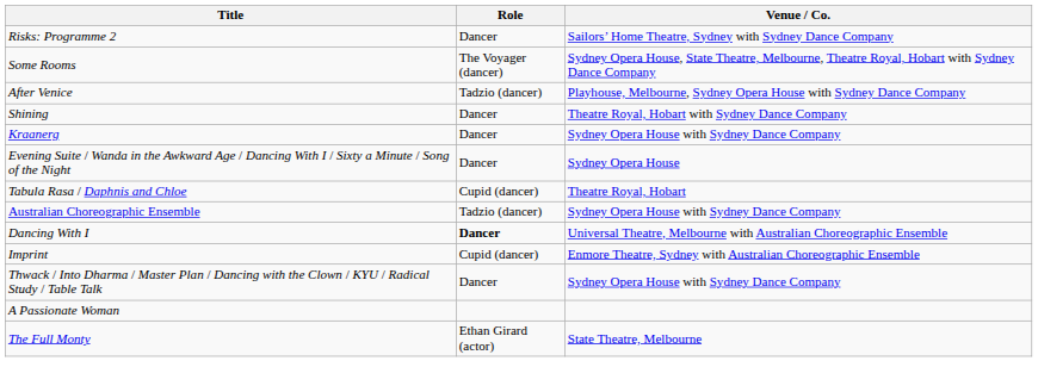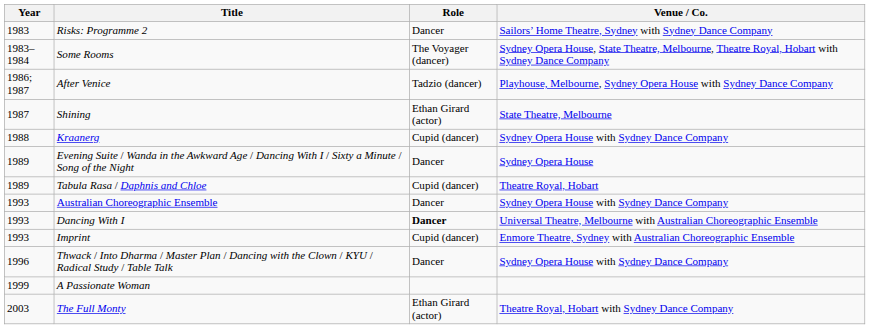 <table class="wikitable">
 <tr>
+<th>Year</th>
 <th>Title</th>
 <th>Role</th>
 <th>Venue / Co.</th>
 </tr>
 <tr>
+<td>1983</td>
 <td><em>Risks: Programme 2</em></td>
 <td>Dancer</td>
 <td><a href='#'>Sailors’ Home Theatre, Sydney</a> with <a href='#'>Sydney Dance Company</a></td>
 </tr>
 <tr>
+<td>1983–1984</td>
 <td><em>Some Rooms</em></td>
 <td>The Voyager (dancer)</td>
 <td><a href='#'>Sydney Opera House</a>, <a href='#'>State Theatre, Melbourne</a>, <a href='#'>Theatre Royal, Hobart</a> with <a href='#'>Sydney Dance Company</a></td>
 </tr>
 <tr>
+<td>1986; 1987</td>
 <td><em>After Venice</em></td>
 <td>Tadzio (dancer)</td>
 <td><a href='#'>Playhouse, Melbourne</a>, <a href='#'>Sydney Opera House</a> with <a href='#'>Sydney Dance Company</a></td>
 </tr>
 <tr>
+<td>1987</td>
 <td><em>Shining</em></td>
-<td>Dancer</td>
-<td><a href='#'>Theatre Royal, Hobart</a> with <a href='#'>Sydney Dance Company</a></td>
+<td>Ethan Girard (actor)</td>
+<td><a href='#'>State Theatre, Melbourne</a></td>
 </tr>
 <tr>
+<td>1988</td>
 <td><em><a href='#'>Kraanerg</a></em></td>
-<td>Dancer</td>
+<td>Cupid (dancer)</td>
 <td><a href='#'>Sydney Opera House</a> with <a href='#'>Sydney Dance Company</a></td>
 </tr>
 <tr>
+<td>1989</td>
 <td><em>Evening Suite</em> / <em>Wanda in the Awkward Age</em> / <em>Dancing With I</em> / <em>Sixty a Minute</em> / <em>Song of the Night</em></td>
 <td>Dancer</td>
 <td><a href='#'>Sydney Opera House</a></td>
 </tr>
 <tr>
+<td>1989</td>
 <td><em>Tabula Rasa</em> / <em><a href='#'>Daphnis and Chloe</a></em></td>
 <td>Cupid (dancer)</td>
 <td><a href='#'>Theatre Royal, Hobart</a></td>
 </tr>
 <tr>
+<td>1993</td>
 <td><a href='#'>Australian Choreographic Ensemble</a></td>
-<td>Tadzio (dancer)</td>
+<td>Dancer</td>
 <td><a href='#'>Sydney Opera House</a> with <a href='#'>Sydney Dance Company</a></td>
 </tr>
 <tr>
+<td>1993</td>
 <td><em>Dancing With I</em></td>
 <td><strong>Dancer</strong></td>
 <td><a href='#'>Universal Theatre, Melbourne</a> with <a href='#'>Australian Choreographic Ensemble</a></td>
 </tr>
 <tr>
+<td>1993</td>
 <td><em>Imprint</em></td>
 <td>Cupid (dancer)</td>
 <td><a href='#'>Enmore Theatre, Sydney</a> with <a href='#'>Australian Choreographic Ensemble</a></td>
 </tr>
 <tr>
+<td>1996</td>
 <td><em>Thwack</em> / <em>Into Dharma</em> / <em>Master Plan</em> / <em>Dancing with the Clown</em> / <em>KYU</em> / <em>Radical Study</em> / <em>Table Talk</em></td>
 <td>Dancer</td>
 <td><a href='#'>Sydney Opera House</a> with <a href='#'>Sydney Dance Company</a></td>
 </tr>
 <tr>
+<td>1999</td>
 <td><em>A Passionate Woman</em></td>
 <td></td>
 <td></td>
 </tr>
 <tr>
+<td>2003</td>
 <td><em><a href='#'>The Full Monty</a></em></td>
 <td>Ethan Girard (actor)</td>
-<td><a href='#'>State Theatre, Melbourne</a></td>
+<td><a href='#'>Theatre Royal, Hobart</a> with <a href='#'>Sydney Dance Company</a></td>
 </tr>
 </table>
